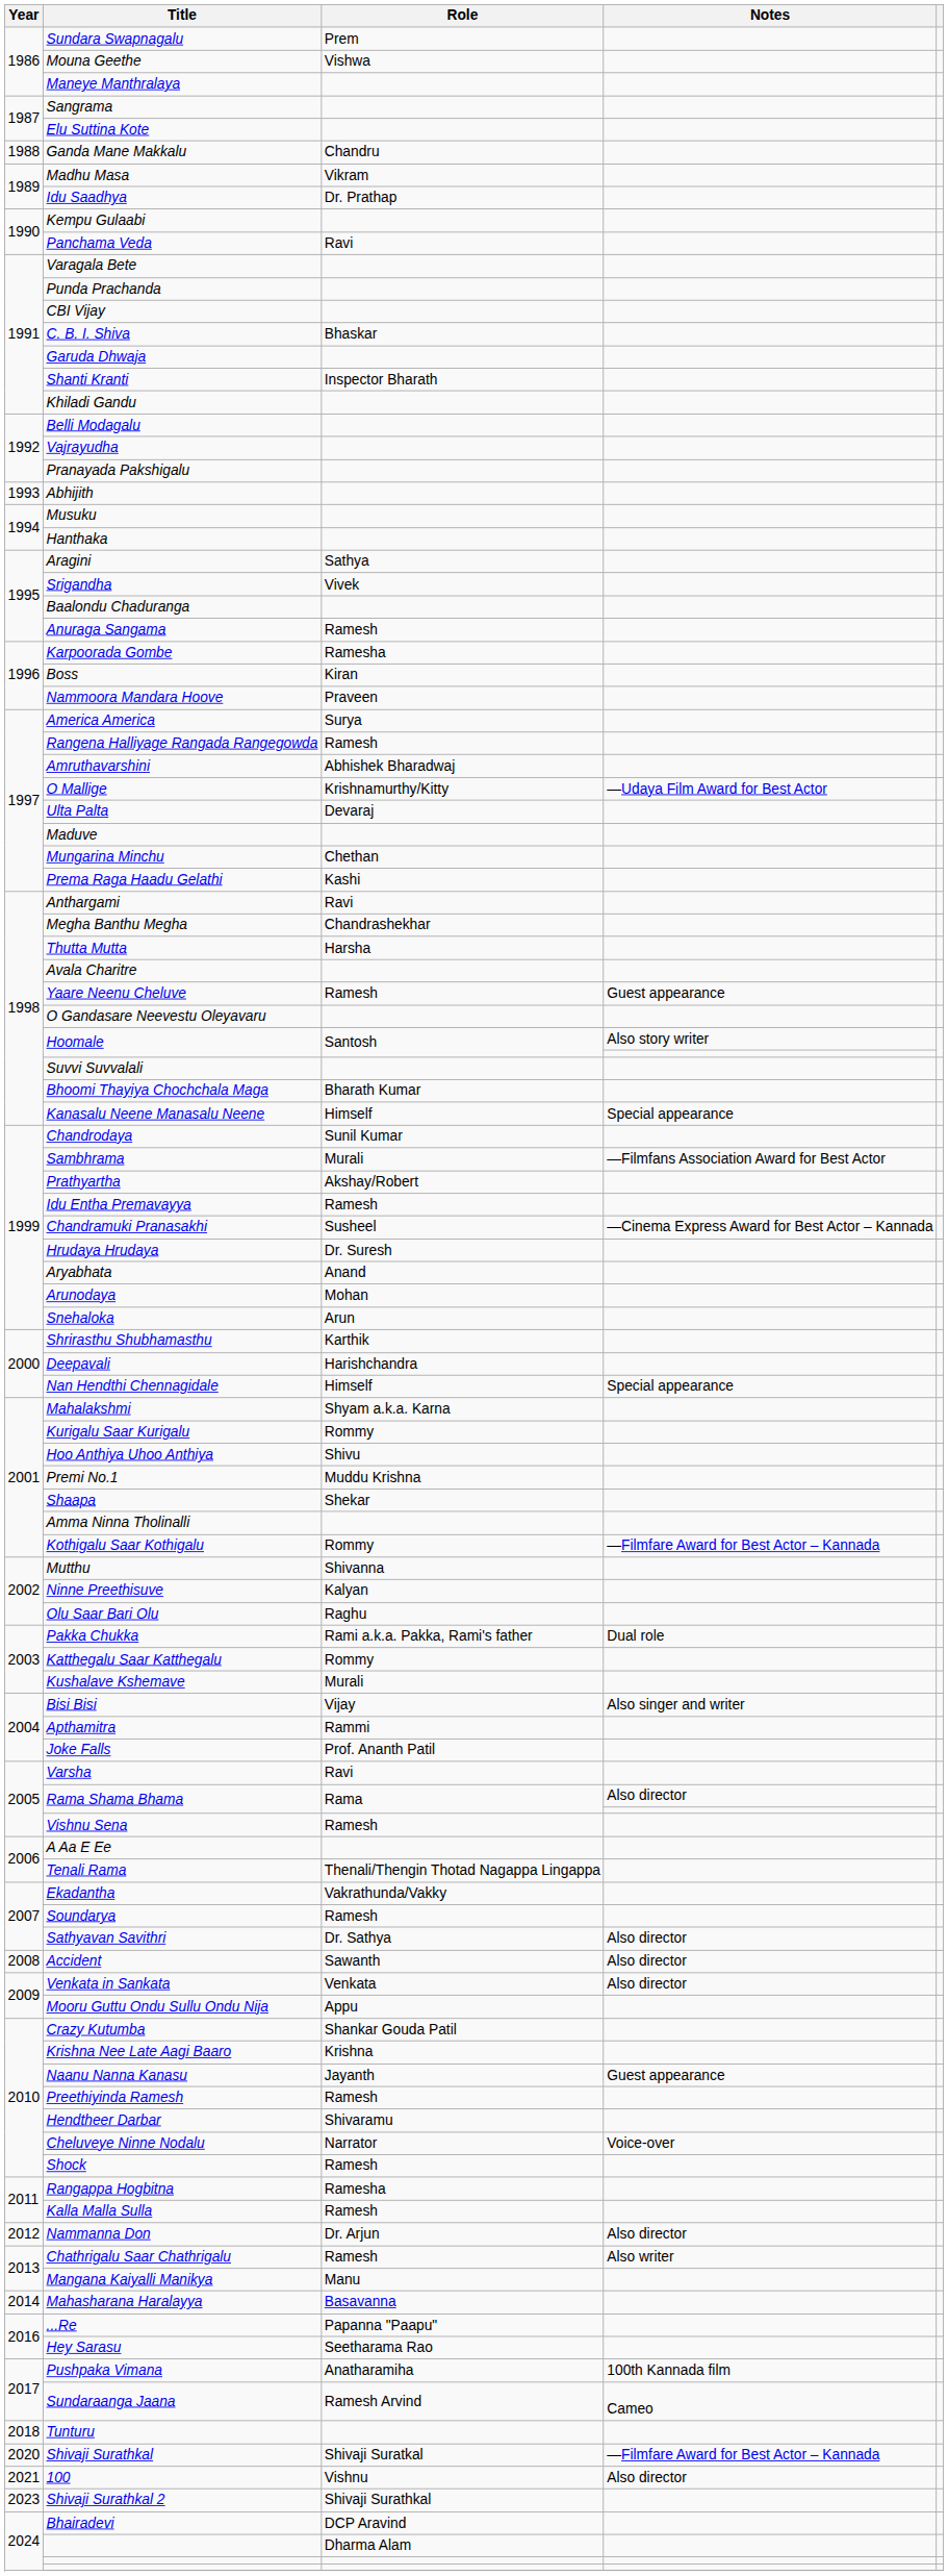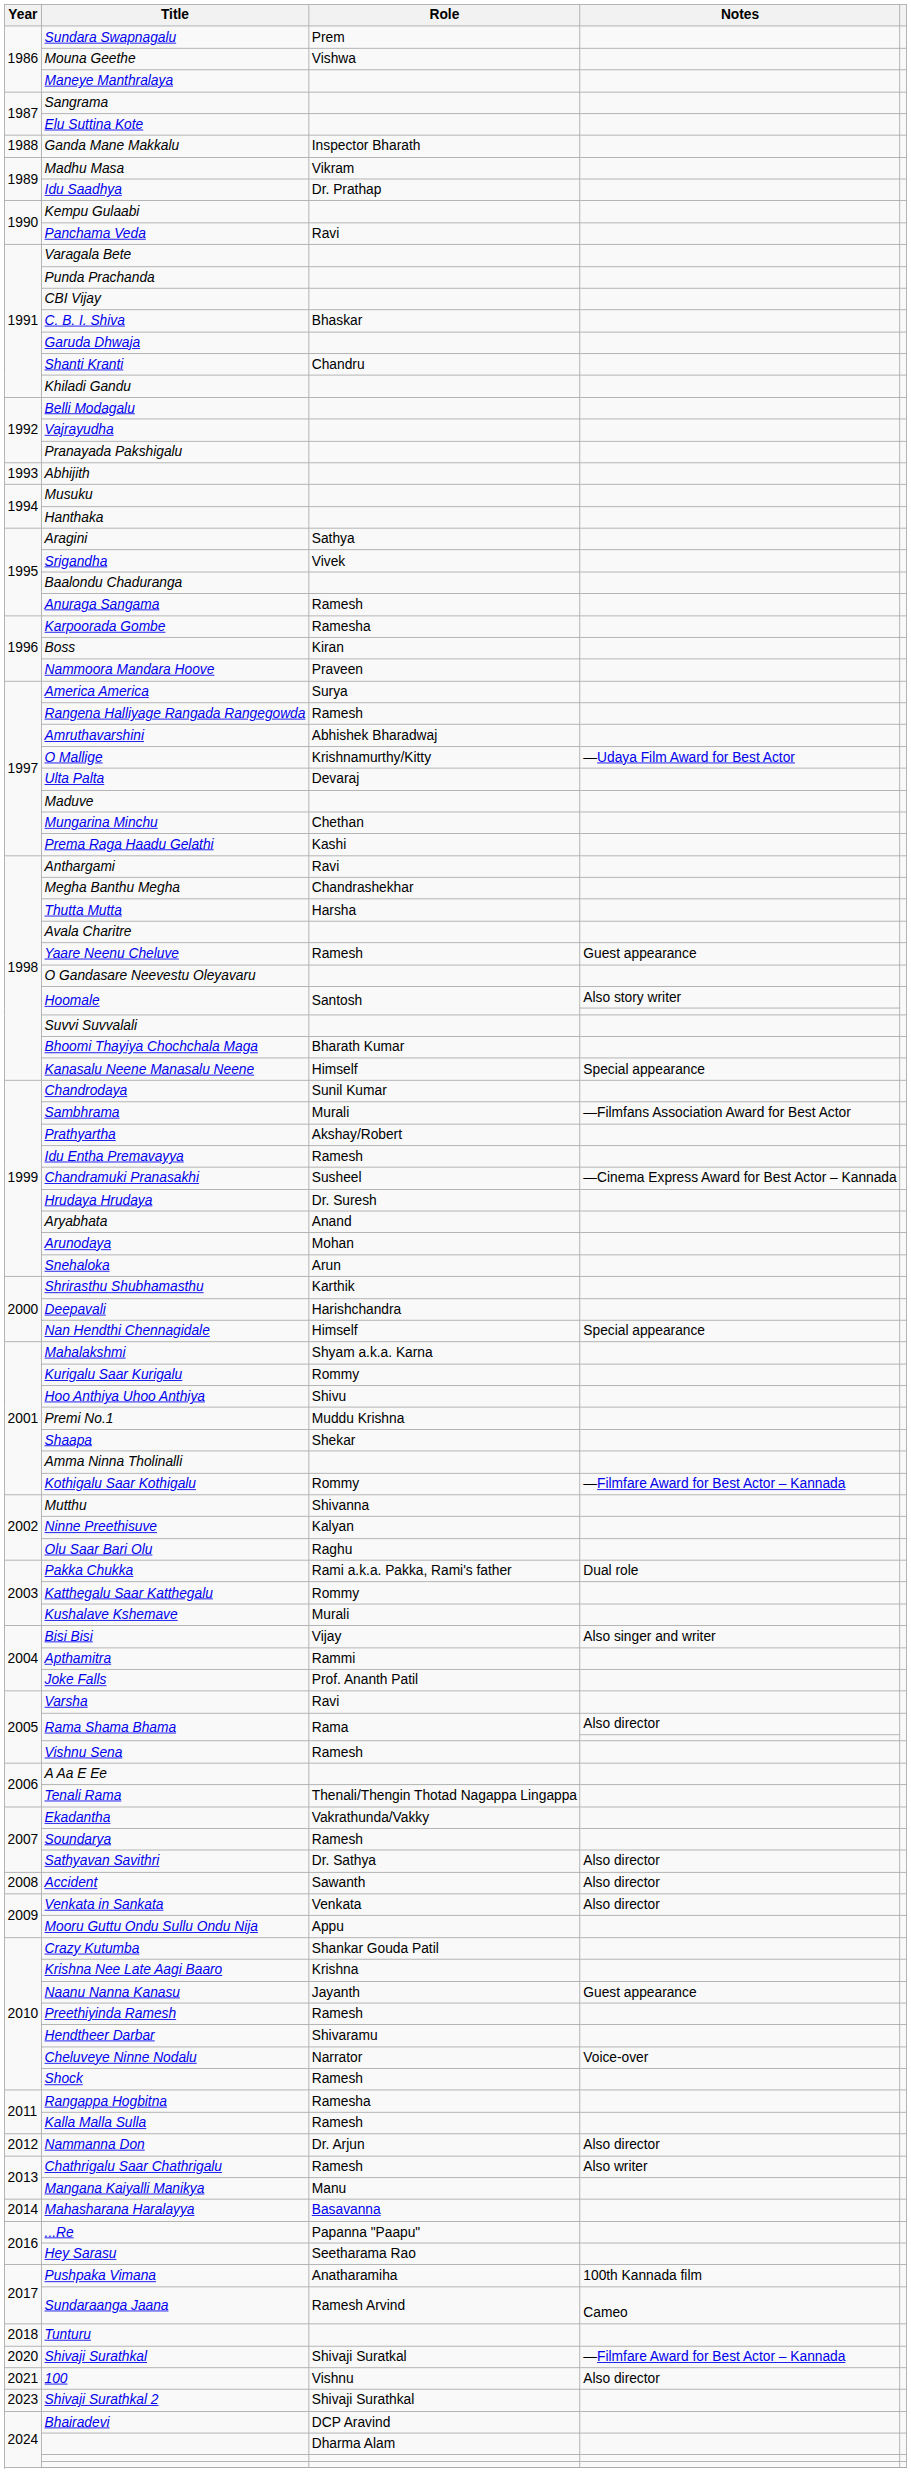 <table class="wikitable sortable">
 <tr>
 <th scope="col">Year</th>
 <th scope="col">Title</th>
 <th scope="col">Role</th>
 <th scope="col" class="unsortable">Notes</th>
 <th scope="col" class="unsortable"></th>
 </tr>
 <tr>
 <td rowspan="3">1986</td>
 <td><em><a href='#'>Sundara Swapnagalu</a></em></td>
 <td>Prem</td>
 <td></td>
 <td></td>
 </tr>
 <tr>
 <td><em>Mouna Geethe</em></td>
 <td>Vishwa</td>
 <td></td>
 <td></td>
 </tr>
 <tr>
 <td><em><a href='#'>Maneye Manthralaya</a></em></td>
 <td></td>
 <td></td>
 <td></td>
 </tr>
 <tr>
 <td rowspan="2">1987</td>
 <td><em>Sangrama</em></td>
 <td></td>
 <td></td>
 <td></td>
 </tr>
 <tr>
 <td><em><a href='#'>Elu Suttina Kote</a></em></td>
 <td></td>
 <td></td>
 <td></td>
 </tr>
 <tr>
 <td>1988</td>
 <td><em>Ganda Mane Makkalu</em></td>
-<td>Chandru</td>
+<td>Inspector Bharath</td>
 <td></td>
 <td></td>
 </tr>
 <tr>
 <td rowspan="2">1989</td>
 <td><em>Madhu Masa</em></td>
 <td>Vikram</td>
 <td></td>
 <td></td>
 </tr>
 <tr>
 <td><em><a href='#'>Idu Saadhya</a></em></td>
 <td>Dr. Prathap</td>
 <td></td>
 <td></td>
 </tr>
 <tr>
 <td rowspan="2">1990</td>
 <td><em>Kempu Gulaabi</em></td>
 <td></td>
 <td></td>
 <td></td>
 </tr>
 <tr>
 <td><em><a href='#'>Panchama Veda</a></em></td>
 <td>Ravi</td>
 <td></td>
 <td></td>
 </tr>
 <tr>
 <td rowspan="7">1991</td>
 <td><em>Varagala Bete</em></td>
 <td></td>
 <td></td>
 <td></td>
 </tr>
 <tr>
 <td><em>Punda Prachanda</em></td>
 <td></td>
 <td></td>
 <td></td>
 </tr>
 <tr>
 <td><em>CBI Vijay</em></td>
 <td></td>
 <td></td>
 <td></td>
 </tr>
 <tr>
 <td><em><a href='#'>C. B. I. Shiva</a></em></td>
 <td>Bhaskar</td>
 <td></td>
 <td></td>
 </tr>
 <tr>
 <td><em><a href='#'>Garuda Dhwaja</a></em></td>
 <td></td>
 <td></td>
 <td></td>
 </tr>
 <tr>
 <td><em><a href='#'>Shanti Kranti</a></em></td>
-<td>Inspector Bharath</td>
+<td>Chandru</td>
 <td></td>
 <td></td>
 </tr>
 <tr>
 <td><em>Khiladi Gandu</em></td>
 <td></td>
 <td></td>
 <td></td>
 </tr>
 <tr>
 <td rowspan="3">1992</td>
 <td><em><a href='#'>Belli Modagalu</a></em></td>
 <td></td>
 <td></td>
 <td></td>
 </tr>
 <tr>
 <td><em><a href='#'>Vajrayudha</a></em></td>
 <td></td>
 <td></td>
 <td></td>
 </tr>
 <tr>
 <td><em>Pranayada Pakshigalu</em></td>
 <td></td>
 <td></td>
 <td></td>
 </tr>
 <tr>
 <td>1993</td>
 <td><em>Abhijith</em></td>
 <td></td>
 <td></td>
 <td></td>
 </tr>
 <tr>
 <td rowspan="2">1994</td>
 <td><em>Musuku</em></td>
 <td></td>
 <td></td>
 <td></td>
 </tr>
 <tr>
 <td><em>Hanthaka</em></td>
 <td></td>
 <td></td>
 <td></td>
 </tr>
 <tr>
 <td rowspan="4">1995</td>
 <td><em>Aragini</em></td>
 <td>Sathya</td>
 <td></td>
 <td></td>
 </tr>
 <tr>
 <td><em><a href='#'>Srigandha</a></em></td>
 <td>Vivek</td>
 <td></td>
 <td></td>
 </tr>
 <tr>
 <td><em>Baalondu Chaduranga</em></td>
 <td></td>
 <td></td>
 <td></td>
 </tr>
 <tr>
 <td><em><a href='#'>Anuraga Sangama</a></em></td>
 <td>Ramesh</td>
 <td></td>
 <td></td>
 </tr>
 <tr>
 <td rowspan="3">1996</td>
 <td><em><a href='#'>Karpoorada Gombe</a></em></td>
 <td>Ramesha</td>
 <td></td>
 <td></td>
 </tr>
 <tr>
 <td><em>Boss</em></td>
 <td>Kiran</td>
 <td></td>
 <td></td>
 </tr>
 <tr>
 <td><em><a href='#'>Nammoora Mandara Hoove</a></em></td>
 <td>Praveen</td>
 <td></td>
 <td></td>
 </tr>
 <tr>
 <td rowspan="8">1997</td>
 <td><em><a href='#'>America America</a></em></td>
 <td>Surya</td>
 <td></td>
 <td></td>
 </tr>
 <tr>
 <td><em><a href='#'>Rangena Halliyage Rangada Rangegowda</a></em></td>
 <td>Ramesh</td>
 <td></td>
 <td></td>
 </tr>
 <tr>
 <td><em><a href='#'>Amruthavarshini</a></em></td>
 <td>Abhishek Bharadwaj</td>
 <td></td>
 <td></td>
 </tr>
 <tr>
 <td><em><a href='#'>O Mallige</a></em></td>
 <td>Krishnamurthy/Kitty</td>
 <td>—<a href='#'>Udaya Film Award for Best Actor</a></td>
 <td></td>
 </tr>
 <tr>
 <td><em><a href='#'>Ulta Palta</a></em></td>
 <td>Devaraj</td>
 <td></td>
 <td></td>
 </tr>
 <tr>
 <td><em>Maduve</em></td>
 <td></td>
 <td></td>
 <td></td>
 </tr>
 <tr>
 <td><em><a href='#'>Mungarina Minchu</a></em></td>
 <td>Chethan</td>
 <td></td>
 <td></td>
 </tr>
 <tr>
 <td><em><a href='#'>Prema Raga Haadu Gelathi</a></em></td>
 <td>Kashi</td>
 <td></td>
 <td></td>
 </tr>
 <tr>
 <td rowspan="11">1998</td>
 <td><em>Anthargami</em></td>
 <td>Ravi</td>
 <td></td>
 <td></td>
 </tr>
 <tr>
 <td><em>Megha Banthu Megha</em></td>
 <td>Chandrashekhar</td>
 <td></td>
 <td></td>
 </tr>
 <tr>
 <td><em><a href='#'>Thutta Mutta</a></em></td>
 <td>Harsha</td>
 <td></td>
 <td></td>
 </tr>
 <tr>
 <td><em>Avala Charitre</em></td>
 <td></td>
 <td></td>
 <td></td>
 </tr>
 <tr>
 <td><em><a href='#'>Yaare Neenu Cheluve</a></em></td>
 <td>Ramesh</td>
 <td>Guest appearance</td>
 <td></td>
 </tr>
 <tr>
 <td><em>O Gandasare Neevestu Oleyavaru</em></td>
 <td></td>
 <td></td>
 <td></td>
 </tr>
 <tr>
 <td rowspan="2"><em><a href='#'>Hoomale</a></em></td>
 <td rowspan="2">Santosh</td>
 <td>Also story writer</td>
 <td rowspan="2"></td>
 </tr>
 <tr>
 <td></td>
 </tr>
 <tr>
 <td><em>Suvvi Suvvalali</em></td>
 <td></td>
 <td></td>
 <td></td>
 </tr>
 <tr>
 <td><em><a href='#'>Bhoomi Thayiya Chochchala Maga</a></em></td>
 <td>Bharath Kumar</td>
 <td></td>
 <td></td>
 </tr>
 <tr>
 <td><em><a href='#'>Kanasalu Neene Manasalu Neene</a></em></td>
 <td>Himself</td>
 <td>Special appearance</td>
 <td></td>
 </tr>
 <tr>
 <td rowspan="9">1999</td>
 <td><em><a href='#'>Chandrodaya</a></em></td>
 <td>Sunil Kumar</td>
 <td></td>
 <td></td>
 </tr>
 <tr>
 <td><em><a href='#'>Sambhrama</a></em></td>
 <td>Murali</td>
 <td>—Filmfans Association Award for Best Actor</td>
 <td></td>
 </tr>
 <tr>
 <td><em><a href='#'>Prathyartha</a></em></td>
 <td>Akshay/Robert</td>
 <td></td>
 <td></td>
 </tr>
 <tr>
 <td><em><a href='#'>Idu Entha Premavayya</a></em></td>
 <td>Ramesh</td>
 <td></td>
 <td></td>
 </tr>
 <tr>
 <td><em><a href='#'>Chandramuki Pranasakhi</a></em></td>
 <td>Susheel</td>
 <td>—Cinema Express Award for Best Actor – Kannada</td>
 <td></td>
 </tr>
 <tr>
 <td><em><a href='#'>Hrudaya Hrudaya</a></em></td>
 <td>Dr. Suresh</td>
 <td></td>
 <td></td>
 </tr>
 <tr>
 <td><em>Aryabhata</em></td>
 <td>Anand</td>
 <td></td>
 <td></td>
 </tr>
 <tr>
 <td><em><a href='#'>Arunodaya</a></em></td>
 <td>Mohan</td>
 <td></td>
 <td></td>
 </tr>
 <tr>
 <td><em><a href='#'>Snehaloka</a></em></td>
 <td>Arun</td>
 <td></td>
 <td></td>
 </tr>
 <tr>
 <td rowspan="3">2000</td>
 <td><em><a href='#'>Shrirasthu Shubhamasthu</a></em></td>
 <td>Karthik</td>
 <td></td>
 <td></td>
 </tr>
 <tr>
 <td><em><a href='#'>Deepavali</a></em></td>
 <td>Harishchandra</td>
 <td></td>
 <td></td>
 </tr>
 <tr>
 <td><em><a href='#'>Nan Hendthi Chennagidale</a></em></td>
 <td>Himself</td>
 <td>Special appearance</td>
 <td></td>
 </tr>
 <tr>
 <td rowspan="7">2001</td>
 <td><em><a href='#'>Mahalakshmi</a></em></td>
 <td>Shyam a.k.a. Karna</td>
 <td></td>
 <td></td>
 </tr>
 <tr>
 <td><em><a href='#'>Kurigalu Saar Kurigalu</a></em></td>
 <td>Rommy</td>
 <td></td>
 <td></td>
 </tr>
 <tr>
 <td><em><a href='#'>Hoo Anthiya Uhoo Anthiya</a></em></td>
 <td>Shivu</td>
 <td></td>
 <td></td>
 </tr>
 <tr>
 <td><em>Premi No.1</em></td>
 <td>Muddu Krishna</td>
 <td></td>
 <td></td>
 </tr>
 <tr>
 <td><em><a href='#'>Shaapa</a></em></td>
 <td>Shekar</td>
 <td></td>
 <td></td>
 </tr>
 <tr>
 <td><em>Amma Ninna Tholinalli</em></td>
 <td></td>
 <td></td>
 <td></td>
 </tr>
 <tr>
 <td><em><a href='#'>Kothigalu Saar Kothigalu</a></em></td>
 <td>Rommy</td>
 <td>—<a href='#'>Filmfare Award for Best Actor – Kannada</a></td>
 <td></td>
 </tr>
 <tr>
 <td rowspan="3">2002</td>
 <td><em>Mutthu</em></td>
 <td>Shivanna</td>
 <td></td>
 <td></td>
 </tr>
 <tr>
 <td><em><a href='#'>Ninne Preethisuve</a></em></td>
 <td>Kalyan</td>
 <td></td>
 <td></td>
 </tr>
 <tr>
 <td><em><a href='#'>Olu Saar Bari Olu</a></em></td>
 <td>Raghu</td>
 <td></td>
 <td></td>
 </tr>
 <tr>
 <td rowspan="3">2003</td>
 <td><em><a href='#'>Pakka Chukka</a></em></td>
 <td>Rami a.k.a. Pakka, Rami's father</td>
 <td>Dual role</td>
 <td></td>
 </tr>
 <tr>
 <td><em><a href='#'>Katthegalu Saar Katthegalu</a></em></td>
 <td>Rommy</td>
 <td></td>
 <td></td>
 </tr>
 <tr>
 <td><em><a href='#'>Kushalave Kshemave</a></em></td>
 <td>Murali</td>
 <td></td>
 <td></td>
 </tr>
 <tr>
 <td rowspan="3">2004</td>
 <td><em><a href='#'>Bisi Bisi</a></em></td>
 <td>Vijay</td>
 <td>Also singer and writer</td>
 <td></td>
 </tr>
 <tr>
 <td><em><a href='#'>Apthamitra</a></em></td>
 <td>Rammi</td>
 <td></td>
 <td></td>
 </tr>
 <tr>
 <td><em><a href='#'>Joke Falls</a></em></td>
 <td>Prof. Ananth Patil</td>
 <td></td>
 <td></td>
 </tr>
 <tr>
 <td rowspan="4">2005</td>
 <td><em><a href='#'>Varsha</a></em></td>
 <td>Ravi</td>
 <td></td>
 <td></td>
 </tr>
 <tr>
 <td rowspan="2"><em><a href='#'>Rama Shama Bhama</a></em></td>
 <td rowspan="2">Rama</td>
 <td>Also director</td>
 <td rowspan="2"></td>
 </tr>
 <tr>
 <td></td>
 </tr>
 <tr>
 <td><em><a href='#'>Vishnu Sena</a></em></td>
 <td>Ramesh</td>
 <td></td>
 <td></td>
 </tr>
 <tr>
 <td rowspan="2">2006</td>
 <td><em>A Aa E Ee</em></td>
 <td></td>
 <td></td>
 <td></td>
 </tr>
 <tr>
 <td><em><a href='#'>Tenali Rama</a></em></td>
 <td>Thenali/Thengin Thotad Nagappa Lingappa</td>
 <td></td>
 <td></td>
 </tr>
 <tr>
 <td rowspan="3">2007</td>
 <td><em><a href='#'>Ekadantha</a></em></td>
 <td>Vakrathunda/Vakky</td>
 <td></td>
 <td></td>
 </tr>
 <tr>
 <td><em><a href='#'>Soundarya</a></em></td>
 <td>Ramesh</td>
 <td></td>
 <td></td>
 </tr>
 <tr>
 <td><em><a href='#'>Sathyavan Savithri</a></em></td>
 <td>Dr. Sathya</td>
 <td>Also director</td>
 <td></td>
 </tr>
 <tr>
 <td>2008</td>
 <td><em><a href='#'>Accident</a></em></td>
 <td>Sawanth</td>
 <td>Also director</td>
 <td></td>
 </tr>
 <tr>
 <td rowspan="2">2009</td>
 <td><em><a href='#'>Venkata in Sankata</a></em></td>
 <td>Venkata</td>
 <td>Also director</td>
 <td></td>
 </tr>
 <tr>
 <td><em><a href='#'>Mooru Guttu Ondu Sullu Ondu Nija</a></em></td>
 <td>Appu</td>
 <td></td>
 <td></td>
 </tr>
 <tr>
 <td rowspan="7">2010</td>
 <td><em><a href='#'>Crazy Kutumba</a></em></td>
 <td>Shankar Gouda Patil</td>
 <td></td>
 <td></td>
 </tr>
 <tr>
 <td><em><a href='#'>Krishna Nee Late Aagi Baaro</a></em></td>
 <td>Krishna</td>
 <td></td>
 <td></td>
 </tr>
 <tr>
 <td><em><a href='#'>Naanu Nanna Kanasu</a></em></td>
 <td>Jayanth</td>
 <td>Guest appearance</td>
 <td></td>
 </tr>
 <tr>
 <td><em><a href='#'>Preethiyinda Ramesh</a></em></td>
 <td>Ramesh</td>
 <td></td>
 <td></td>
 </tr>
 <tr>
 <td><em><a href='#'>Hendtheer Darbar</a></em></td>
 <td>Shivaramu</td>
 <td></td>
 <td></td>
 </tr>
 <tr>
 <td><em><a href='#'>Cheluveye Ninne Nodalu</a></em></td>
 <td>Narrator</td>
 <td>Voice-over</td>
 <td></td>
 </tr>
 <tr>
 <td><em><a href='#'>Shock</a></em></td>
 <td>Ramesh</td>
 <td></td>
 <td></td>
 </tr>
 <tr>
 <td rowspan="2">2011</td>
 <td><em><a href='#'>Rangappa Hogbitna</a></em></td>
 <td>Ramesha</td>
 <td></td>
 <td></td>
 </tr>
 <tr>
 <td><em><a href='#'>Kalla Malla Sulla</a></em></td>
 <td>Ramesh</td>
 <td></td>
 <td></td>
 </tr>
 <tr>
 <td>2012</td>
 <td><em><a href='#'>Nammanna Don</a></em></td>
 <td>Dr. Arjun</td>
 <td>Also director</td>
 <td></td>
 </tr>
 <tr>
 <td rowspan="2">2013</td>
 <td><em><a href='#'>Chathrigalu Saar Chathrigalu</a></em></td>
 <td>Ramesh</td>
 <td>Also writer</td>
 <td></td>
 </tr>
 <tr>
 <td><em><a href='#'>Mangana Kaiyalli Manikya</a></em></td>
 <td>Manu</td>
 <td></td>
 <td></td>
 </tr>
 <tr>
 <td>2014</td>
 <td><em><a href='#'>Mahasharana Haralayya</a></em></td>
 <td><a href='#'>Basavanna</a></td>
 <td></td>
 <td></td>
 </tr>
 <tr>
 <td rowspan="2">2016</td>
 <td><em><a href='#'>...Re</a></em></td>
 <td>Papanna "Paapu"</td>
 <td></td>
 <td></td>
 </tr>
 <tr>
 <td><em><a href='#'>Hey Sarasu</a></em></td>
 <td>Seetharama Rao</td>
 <td></td>
 <td></td>
 </tr>
 <tr>
 <td rowspan="2">2017</td>
 <td><em><a href='#'>Pushpaka Vimana</a></em></td>
 <td>Anatharamiha</td>
 <td>100th Kannada film</td>
 <td></td>
 </tr>
 <tr>
 <td><em><a href='#'>Sundaraanga Jaana</a></em></td>
 <td>Ramesh Arvind</td>
 <td><br>Cameo</td>
 <td></td>
 </tr>
 <tr>
 <td>2018</td>
 <td><em><a href='#'>Tunturu</a></em></td>
 <td></td>
 <td></td>
 <td></td>
 </tr>
 <tr>
 <td>2020</td>
 <td><em><a href='#'>Shivaji Surathkal</a></em></td>
 <td>Shivaji Suratkal</td>
 <td>—<a href='#'>Filmfare Award for Best Actor – Kannada</a></td>
 <td></td>
 </tr>
 <tr>
 <td>2021</td>
 <td><em><a href='#'>100</a></em></td>
 <td>Vishnu</td>
 <td>Also director</td>
 <td></td>
 </tr>
 <tr>
 <td>2023</td>
 <td><em><a href='#'>Shivaji Surathkal 2</a></em></td>
 <td>Shivaji Surathkal</td>
 <td></td>
 <td></td>
 </tr>
 <tr>
 <td rowspan=5>2024</td>
 <td><em><a href='#'>Bhairadevi</a></em></td>
 <td>DCP Aravind</td>
 <td></td>
 <td></td>
 </tr>
 <tr>
 <td></td>
 <td>Dharma Alam</td>
 <td></td>
 </tr>
 <tr>
 <td></td>
 <td></td>
 <td></td>
 <td></td>
 </tr>
 <tr>
 <td></td>
 <td></td>
 <td></td>
 <td></td>
 </tr>
 <tr>
 </tr>
 </table>
